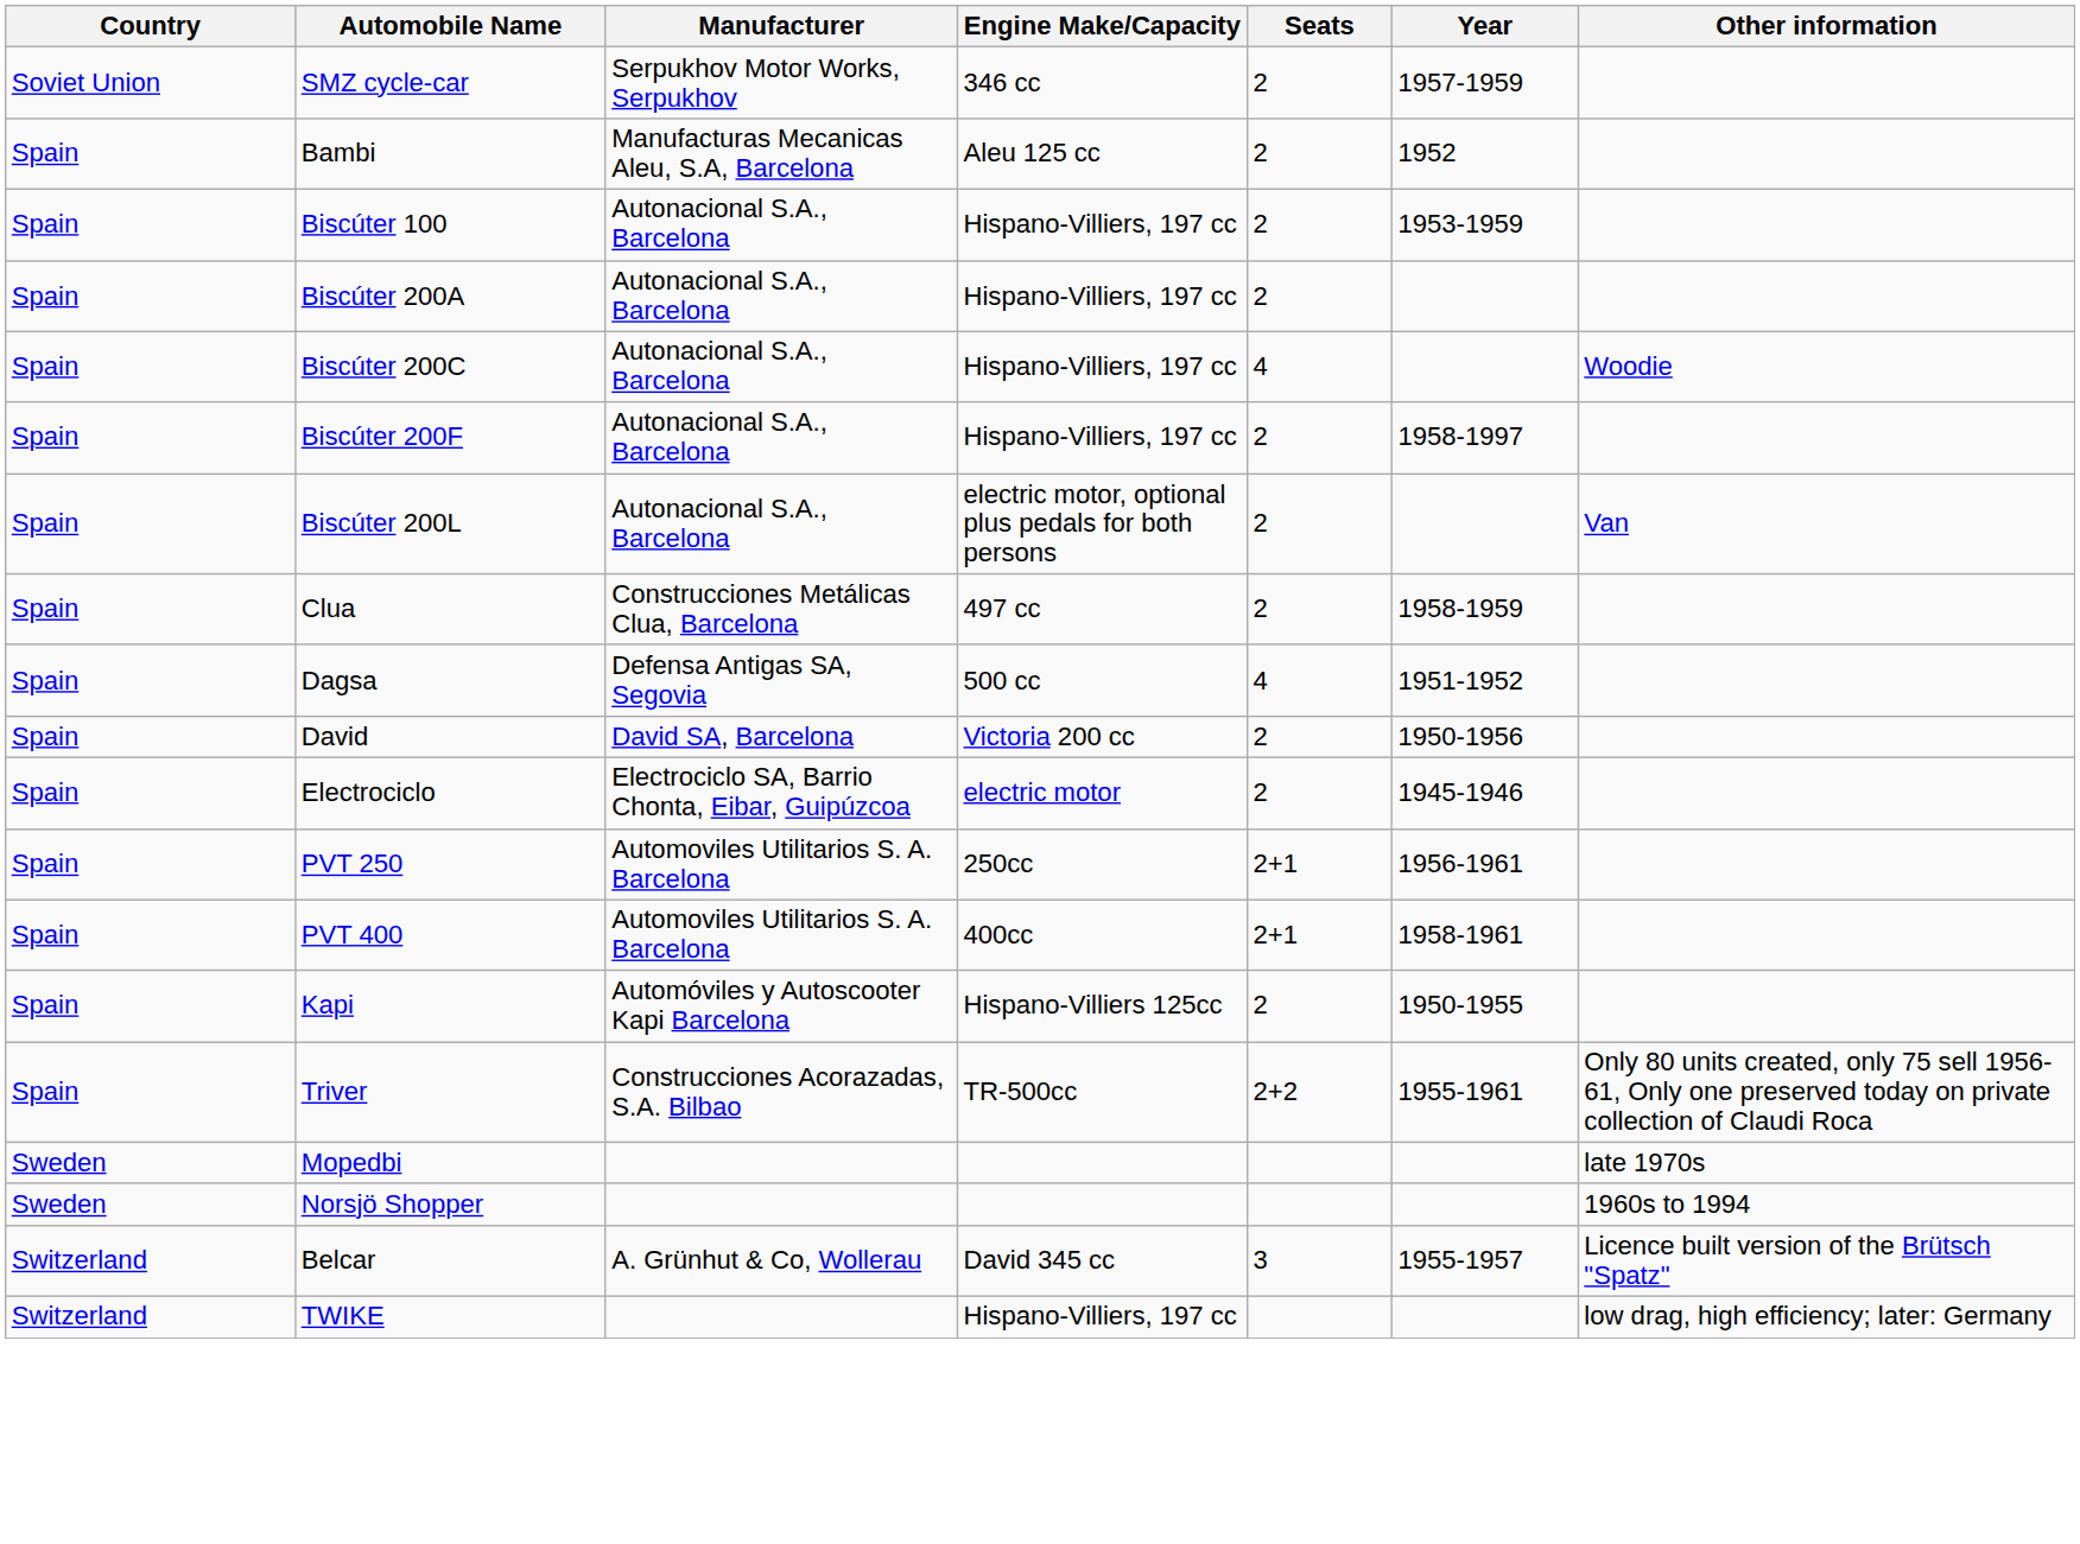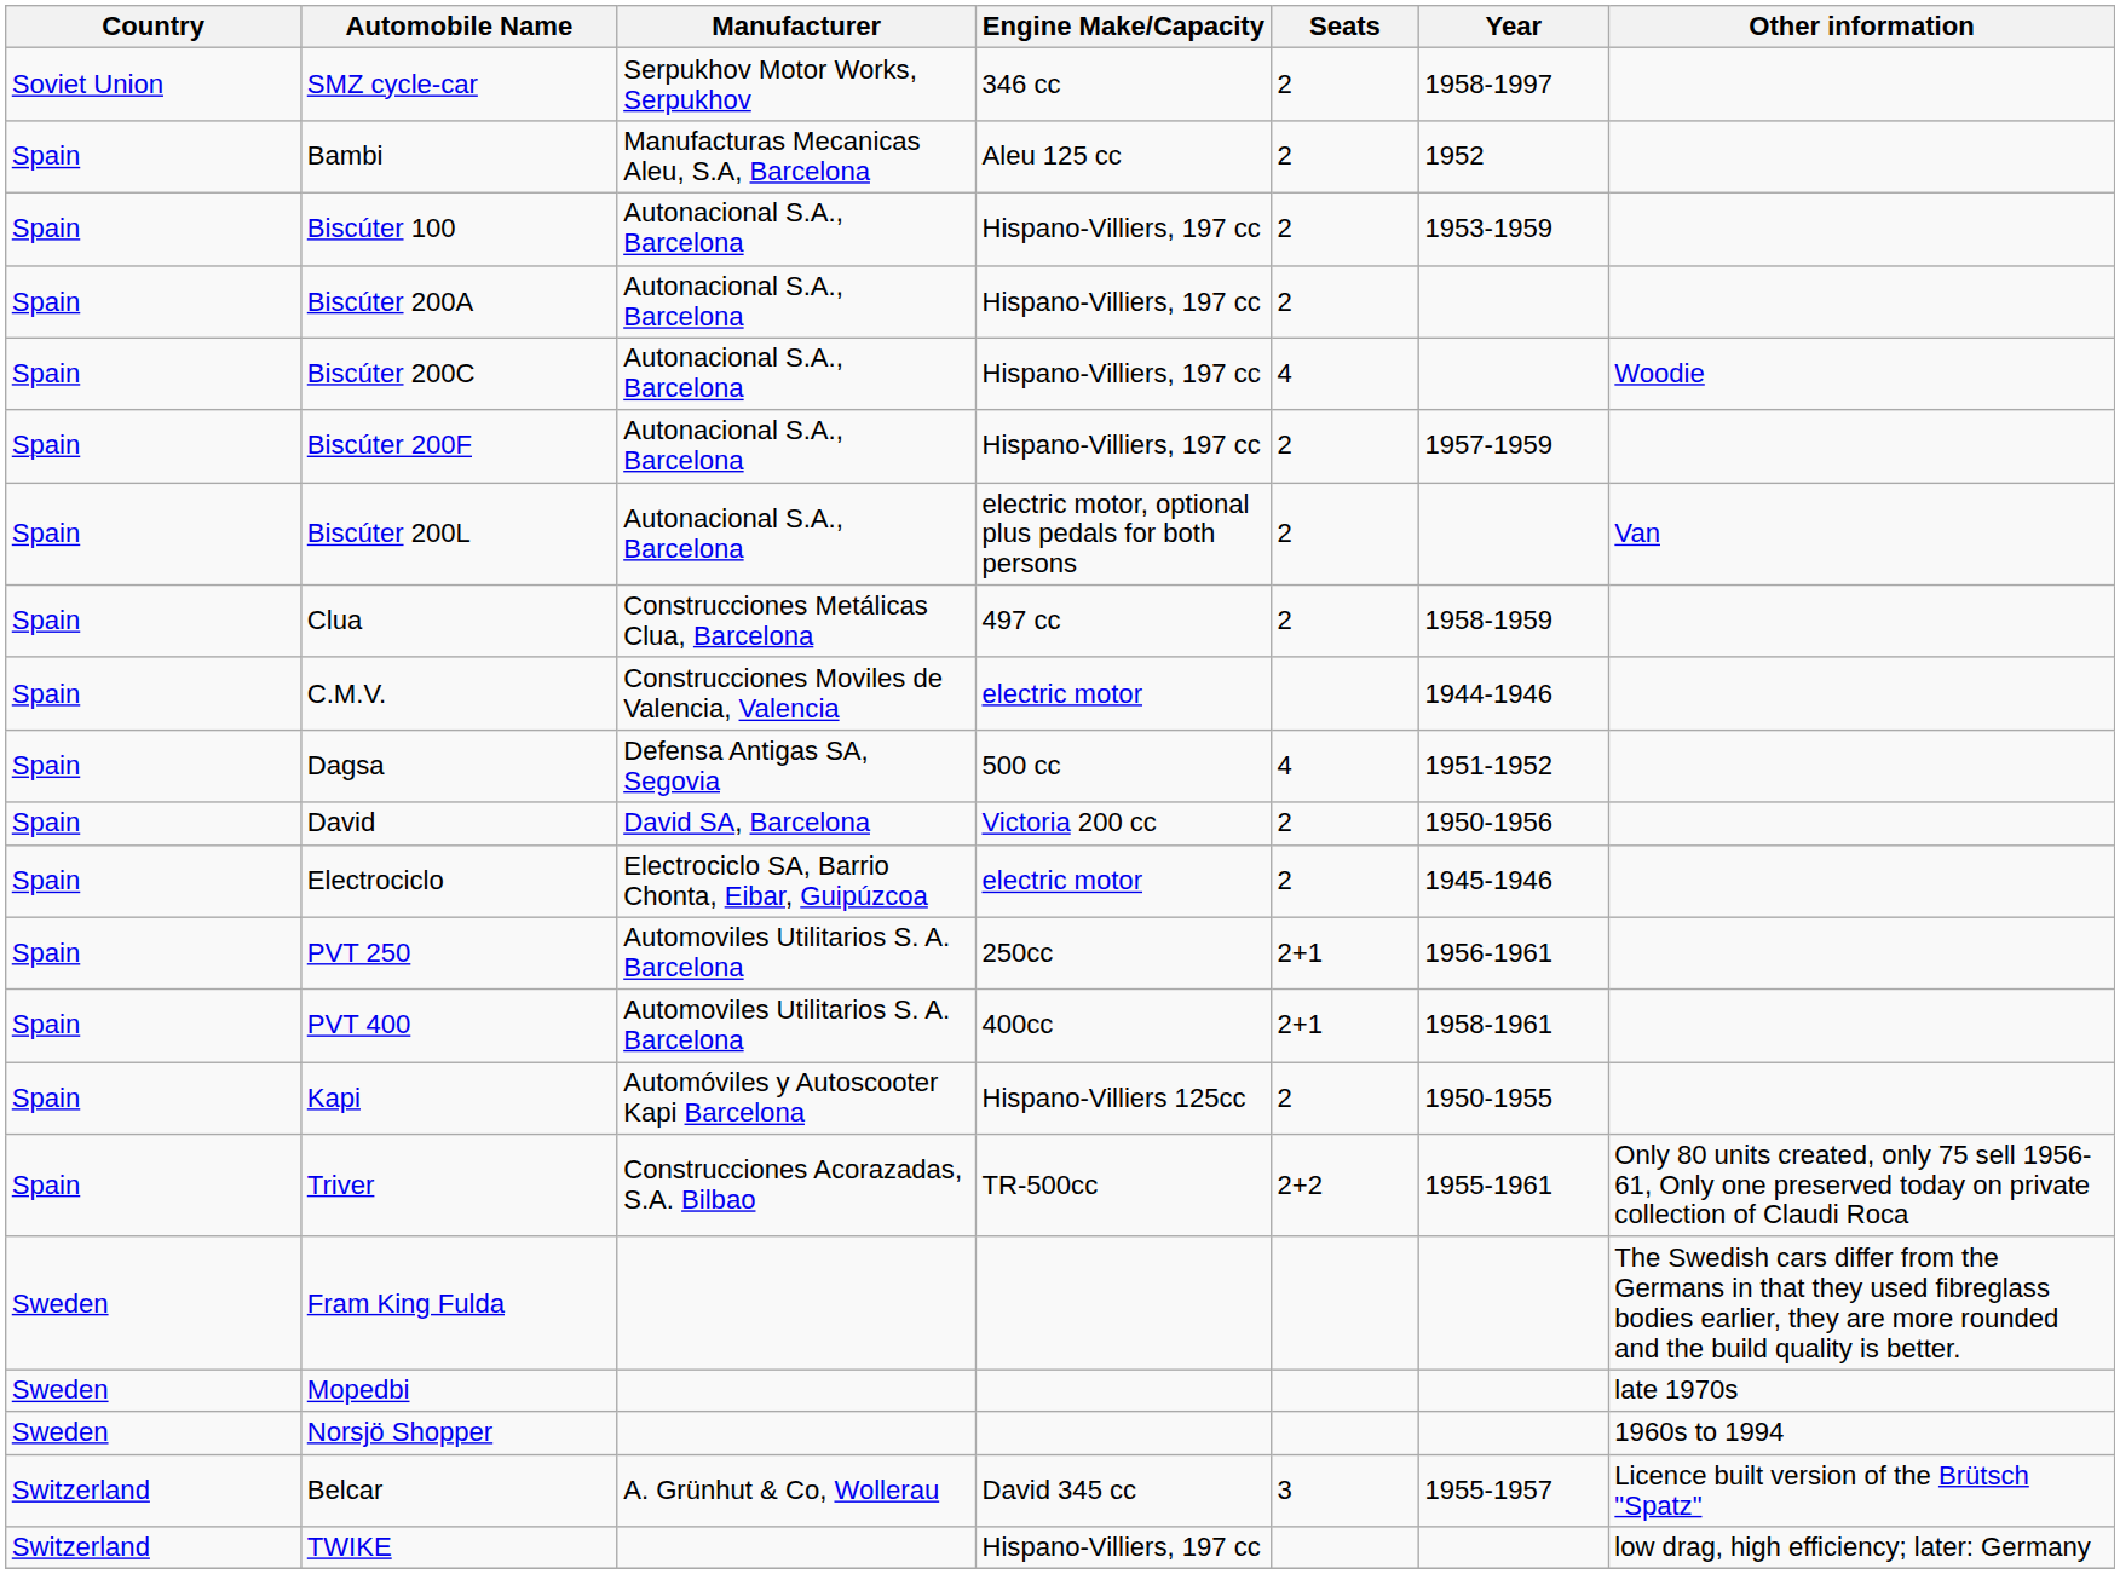 <table class="wikitable sortable"  width="100%">
 <tr>
 <th width="14%">Country</th>
 <th width="15%">Automobile Name</th>
 <th width="17%">Manufacturer</th>
 <th width="14%">Engine Make/Capacity</th>
 <th width="7%">Seats</th>
 <th width="9%">Year</th>
 <th width="24%">Other information</th>
 </tr>
 <tr>
 <td><a href='#'>Soviet Union</a></td>
 <td><a href='#'>SMZ cycle-car</a></td>
 <td>Serpukhov Motor Works, <a href='#'>Serpukhov</a></td>
 <td>346 cc</td>
 <td>2</td>
-<td>1957-1959</td>
+<td>1958-1997</td>
 <td></td>
 </tr>
 <tr>
 <td><a href='#'>Spain</a></td>
 <td>Bambi</td>
 <td>Manufacturas Mecanicas Aleu, S.A, <a href='#'>Barcelona</a></td>
 <td>Aleu 125 cc</td>
 <td>2</td>
 <td>1952</td>
 <td></td>
 </tr>
 <tr>
 <td><a href='#'>Spain</a></td>
 <td><a href='#'>Biscúter</a> 100</td>
 <td>Autonacional S.A., <a href='#'>Barcelona</a></td>
 <td>Hispano-Villiers, 197 cc</td>
 <td>2</td>
 <td>1953-1959</td>
 <td></td>
 </tr>
 <tr>
 <td><a href='#'>Spain</a></td>
 <td><a href='#'>Biscúter</a> 200A</td>
 <td>Autonacional S.A., <a href='#'>Barcelona</a></td>
 <td>Hispano-Villiers, 197 cc</td>
 <td>2</td>
 <td></td>
 <td></td>
 </tr>
 <tr>
 <td><a href='#'>Spain</a></td>
 <td><a href='#'>Biscúter</a> 200C</td>
 <td>Autonacional S.A., <a href='#'>Barcelona</a></td>
 <td>Hispano-Villiers, 197 cc</td>
 <td>4</td>
 <td></td>
 <td><a href='#'>Woodie</a></td>
 </tr>
 <tr>
 <td><a href='#'>Spain</a></td>
 <td><a href='#'>Biscúter 200F</a></td>
 <td>Autonacional S.A., <a href='#'>Barcelona</a></td>
 <td>Hispano-Villiers, 197 cc</td>
 <td>2</td>
-<td>1958-1997</td>
+<td>1957-1959</td>
 <td></td>
 </tr>
 <tr>
 <td><a href='#'>Spain</a></td>
 <td><a href='#'>Biscúter</a> 200L</td>
 <td>Autonacional S.A., <a href='#'>Barcelona</a></td>
 <td>electric motor, optional plus pedals for both persons</td>
 <td>2</td>
 <td></td>
 <td><a href='#'>Van</a></td>
 </tr>
 <tr>
 <td><a href='#'>Spain</a></td>
 <td>Clua</td>
 <td>Construcciones Metálicas Clua, <a href='#'>Barcelona</a></td>
 <td>497 cc</td>
 <td>2</td>
 <td>1958-1959</td>
+<td></td>
+</tr>
+<tr>
+<td><a href='#'>Spain</a></td>
+<td>C.M.V.</td>
+<td>Construcciones Moviles de Valencia, <a href='#'>Valencia</a></td>
+<td><a href='#'>electric motor</a></td>
+<td></td>
+<td>1944-1946</td>
 <td></td>
 </tr>
 <tr>
 <td><a href='#'>Spain</a></td>
 <td>Dagsa</td>
 <td>Defensa Antigas SA, <a href='#'>Segovia</a></td>
 <td>500 cc</td>
 <td>4</td>
 <td>1951-1952</td>
 <td></td>
 </tr>
 <tr>
 <td><a href='#'>Spain</a></td>
 <td>David</td>
 <td><a href='#'>David SA</a>, <a href='#'>Barcelona</a></td>
 <td><a href='#'>Victoria</a> 200 cc</td>
 <td>2</td>
 <td>1950-1956</td>
 <td></td>
 </tr>
 <tr>
 <td><a href='#'>Spain</a></td>
 <td>Electrociclo</td>
 <td>Electrociclo SA, Barrio Chonta, <a href='#'>Eibar</a>, <a href='#'>Guipúzcoa</a></td>
 <td><a href='#'>electric motor</a></td>
 <td>2</td>
 <td>1945-1946</td>
 <td></td>
 </tr>
 <tr>
 <td><a href='#'>Spain</a></td>
 <td><a href='#'>PVT 250</a></td>
 <td>Automoviles Utilitarios S. A. <a href='#'>Barcelona</a></td>
 <td>250cc</td>
 <td>2+1</td>
 <td>1956-1961</td>
 <td></td>
 </tr>
 <tr>
 <td><a href='#'>Spain</a></td>
 <td><a href='#'>PVT 400</a></td>
 <td>Automoviles Utilitarios S. A. <a href='#'>Barcelona</a></td>
 <td>400cc</td>
 <td>2+1</td>
 <td>1958-1961</td>
 <td></td>
 </tr>
 <tr>
 <td><a href='#'>Spain</a></td>
 <td><a href='#'>Kapi</a></td>
 <td>Automóviles y Autoscooter Kapi <a href='#'>Barcelona</a></td>
 <td>Hispano-Villiers 125cc</td>
 <td>2</td>
 <td>1950-1955</td>
 <td></td>
 </tr>
 <tr>
 <td><a href='#'>Spain</a></td>
 <td><a href='#'>Triver</a></td>
 <td>Construcciones Acorazadas, S.A.  <a href='#'>Bilbao</a></td>
 <td>TR-500cc</td>
 <td>2+2</td>
 <td>1955-1961</td>
 <td>Only 80 units created, only 75 sell 1956-61, Only one preserved today on private collection of Claudi Roca</td>
 </tr>
 <tr>
 <td><a href='#'>Sweden</a></td>
+<td><a href='#'>Fram King Fulda</a></td>
+<td></td>
+<td></td>
+<td></td>
+<td></td>
+<td>The Swedish cars differ from the Germans in that they used fibreglass bodies earlier, they are more rounded and the build quality is better.</td>
+</tr>
+<tr>
+<td><a href='#'>Sweden</a></td>
 <td><a href='#'>Mopedbi</a></td>
 <td></td>
 <td></td>
 <td></td>
 <td></td>
 <td>late 1970s</td>
 </tr>
 <tr>
 <td><a href='#'>Sweden</a></td>
 <td><a href='#'>Norsjö Shopper</a></td>
 <td></td>
 <td></td>
 <td></td>
 <td></td>
 <td>1960s to 1994</td>
 </tr>
 <tr>
 <td><a href='#'>Switzerland</a></td>
 <td>Belcar</td>
 <td>A. Grünhut & Co, <a href='#'>Wollerau</a></td>
 <td>David 345 cc</td>
 <td>3</td>
 <td>1955-1957</td>
 <td>Licence built version of the <a href='#'>Brütsch "Spatz"</a></td>
 </tr>
 <tr>
 <td><a href='#'>Switzerland</a></td>
 <td><a href='#'>TWIKE</a></td>
 <td></td>
 <td>Hispano-Villiers, 197 cc</td>
 <td></td>
 <td></td>
 <td>low drag, high efficiency; later: Germany</td>
 </tr>
 <tr>
 </tr>
 </table>
